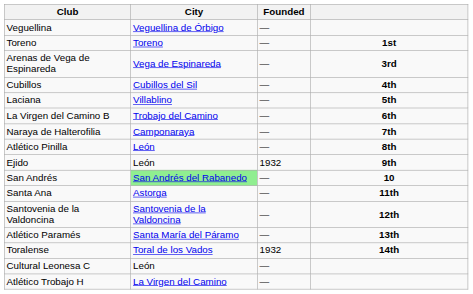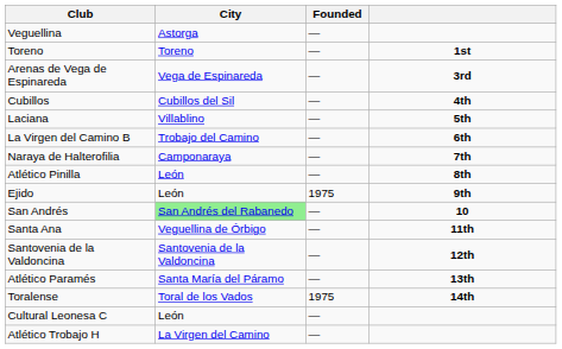 <table class="wikitable sortable">
 <tr>
 <th width=200>Club</th>
 <th width=200>City</th>
 <th width=80>Founded</th>
 <th width=250></th>
 </tr>
 <tr>
 <td>Veguellina</td>
-<td><a href='#'>Veguellina de Órbigo</a></td>
+<td><a href='#'>Astorga</a></td>
 <td>—</td>
 <td align=center><strong></strong></td>
 </tr>
 <tr>
 <td>Toreno</td>
 <td><a href='#'>Toreno</a></td>
 <td>—</td>
 <td align=center><strong>1st</strong></td>
 </tr>
 <tr>
 <td>Arenas de Vega de Espinareda</td>
 <td><a href='#'>Vega de Espinareda</a></td>
 <td>—</td>
 <td align=center><strong>3rd</strong></td>
 </tr>
 <tr>
 <td>Cubillos</td>
 <td><a href='#'>Cubillos del Sil</a></td>
 <td>—</td>
 <td align=center><strong>4th</strong></td>
 </tr>
 <tr>
 <td>Laciana</td>
 <td><a href='#'>Villablino</a></td>
 <td>—</td>
 <td align=center><strong>5th</strong></td>
 </tr>
 <tr>
 <td>La Virgen del Camino B</td>
 <td><a href='#'>Trobajo del Camino</a></td>
 <td>—</td>
 <td align=center><strong>6th</strong></td>
 </tr>
 <tr>
 <td>Naraya de Halterofilia</td>
 <td><a href='#'>Camponaraya</a></td>
 <td>—</td>
 <td align=center><strong>7th</strong></td>
 </tr>
 <tr>
 <td>Atlético Pinilla</td>
 <td><a href='#'>León</a></td>
 <td>—</td>
 <td align=center><strong>8th</strong></td>
 </tr>
 <tr>
 <td>Ejido</td>
 <td>León</td>
-<td>1932</td>
+<td>1975</td>
 <td align=center><strong>9th</strong></td>
 </tr>
 <tr>
 <td>San Andrés</td>
 <td style="background: lightgreen;"><a href='#'>San Andrés del Rabanedo</a></td>
 <td>—</td>
 <td align=center><strong>10</strong></td>
 </tr>
 <tr>
 <td>Santa Ana</td>
-<td><a href='#'>Astorga</a></td>
+<td><a href='#'>Veguellina de Órbigo</a></td>
 <td>—</td>
 <td align=center><strong>11th</strong></td>
 </tr>
 <tr>
 <td>Santovenia de la Valdoncina</td>
 <td><a href='#'>Santovenia de la Valdoncina</a></td>
 <td>—</td>
 <td align=center><strong>12th</strong></td>
 </tr>
 <tr>
 <td>Atlético Paramés</td>
 <td><a href='#'>Santa María del Páramo</a></td>
 <td>—</td>
 <td align=center><strong>13th</strong></td>
 </tr>
 <tr>
 <td>Toralense</td>
 <td><a href='#'>Toral de los Vados</a></td>
-<td>1932</td>
+<td>1975</td>
 <td align=center><strong>14th</strong></td>
 </tr>
 <tr>
 <td>Cultural Leonesa C</td>
 <td>León</td>
 <td>—</td>
 <td align=center><strong></strong></td>
 </tr>
 <tr>
 <td>Atlético Trobajo H</td>
 <td><a href='#'>La Virgen del Camino</a></td>
 <td>—</td>
 <td align=center><strong></strong></td>
 </tr>
 </table>
